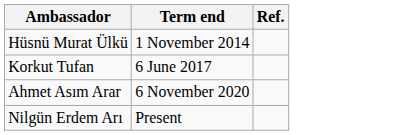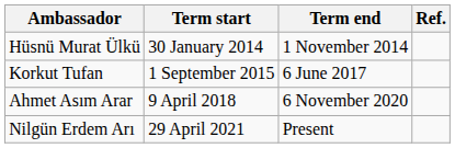 <table class="wikitable">
 <tr>
 <th>Ambassador</th>
+<th>Term start</th>
 <th>Term end</th>
 <th>Ref.</th>
 </tr>
 <tr>
 <td>Hüsnü Murat Ülkü</td>
+<td>30 January 2014</td>
 <td>1 November 2014</td>
 <td></td>
 </tr>
 <tr>
 <td>Korkut Tufan</td>
+<td>1 September 2015</td>
 <td>6 June 2017</td>
 <td></td>
 </tr>
 <tr>
 <td>Ahmet Asım Arar</td>
+<td>9 April 2018</td>
 <td>6 November 2020</td>
 <td></td>
 </tr>
 <tr>
 <td>Nilgün Erdem Arı</td>
+<td>29 April 2021</td>
 <td>Present</td>
 <td></td>
 </tr>
 </table>
